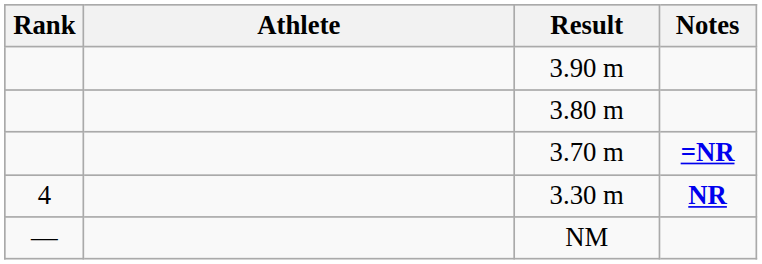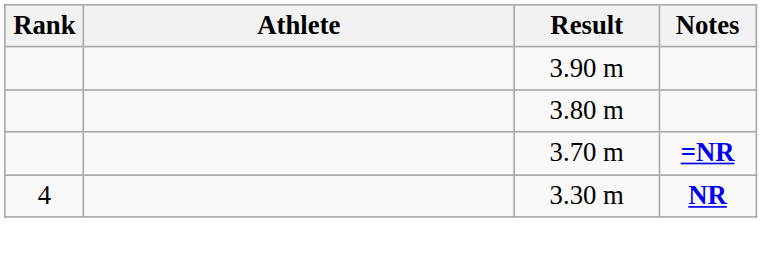 <table class="wikitable sortable" style="text-align:center">
 <tr>
 <th width=40>Rank</th>
 <th width=250>Athlete</th>
 <th width=80>Result</th>
 <th width=50>Notes</th>
 </tr>
 <tr>
 <td></td>
 <td align=left></td>
 <td>3.90 m</td>
 <td></td>
 </tr>
 <tr>
 <td></td>
 <td align=left></td>
 <td>3.80 m</td>
 <td></td>
 </tr>
 <tr>
 <td></td>
 <td align=left></td>
 <td>3.70 m</td>
 <td><strong><a href='#'>=NR</a></strong></td>
 </tr>
 <tr>
 <td>4</td>
 <td align=left></td>
 <td>3.30 m</td>
 <td><strong><a href='#'>NR</a></strong></td>
 </tr>
-<tr>
-<td>—</td>
-<td align=left></td>
-<td>NM</td>
-<td></td>
-</tr>
 </table>
